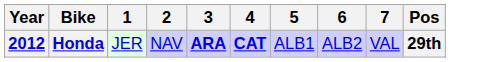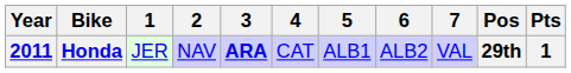 <table class="wikitable" style="text-align:center">
 <tr>
 <th>Year</th>
 <th>Bike</th>
 <th>1</th>
 <th>2</th>
 <th>3</th>
 <th>4</th>
 <th>5</th>
 <th>6</th>
 <th>7</th>
 <th>Pos</th>
+<th>Pts</th>
 </tr>
 <tr>
-<th><a href='#'>2012</a></th>
+<th><a href='#'>2011</a></th>
 <th><a href='#'>Honda</a></th>
 <td style="background:#dfffdf;"><a href='#'>JER</a><br></td>
 <td style="background:#cfcfff;"><a href='#'>NAV</a><br></td>
 <td style="background:#cfcfff;"><strong><a href='#'>ARA</a><br></strong></td>
-<td style="background:#cfcfff;"><strong><a href='#'>CAT</a><br></strong></td>
+<td style="background:#cfcfff;"><a href='#'>CAT</a><br></td>
 <td style="background:#cfcfff;"><a href='#'>ALB1</a><br></td>
 <td style="background:#cfcfff;"><a href='#'>ALB2</a><br></td>
 <td style="background:#cfcfff;"><a href='#'>VAL</a><br></td>
 <th>29th</th>
+<th>1</th>
 </tr>
 </table>
